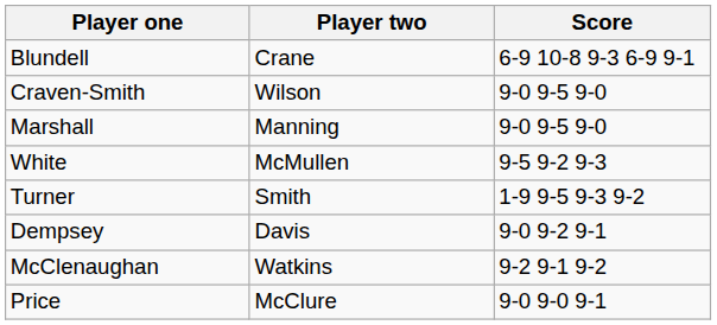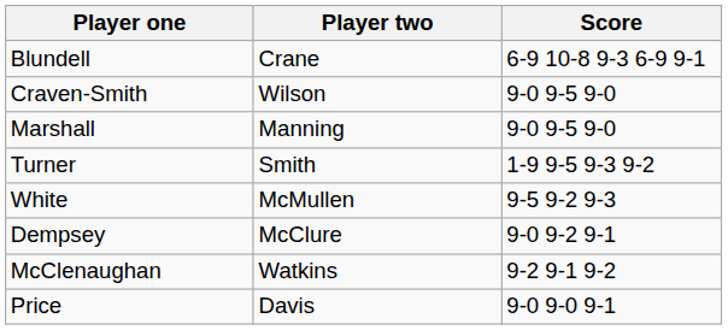 <table class="wikitable">
 <tr>
 <th width=170>Player one</th>
 <th width=170>Player two</th>
 <th width=150>Score</th>
 </tr>
 <tr>
 <td> Blundell</td>
 <td> Crane</td>
 <td>6-9 10-8 9-3 6-9 9-1</td>
 </tr>
 <tr>
 <td> Craven-Smith</td>
 <td> Wilson</td>
 <td>9-0 9-5 9-0</td>
 </tr>
 <tr>
 <td> Marshall</td>
 <td> Manning</td>
 <td>9-0 9-5 9-0</td>
 </tr>
 <tr>
+<td> Turner</td>
+<td> Smith</td>
+<td>1-9 9-5 9-3 9-2</td>
+</tr>
+<tr>
 <td> White</td>
 <td> McMullen</td>
 <td>9-5 9-2 9-3</td>
 </tr>
 <tr>
-<td> Turner</td>
-<td> Smith</td>
-<td>1-9 9-5 9-3 9-2</td>
-</tr>
-<tr>
 <td> Dempsey</td>
-<td> Davis</td>
+<td> McClure</td>
 <td>9-0 9-2 9-1</td>
 </tr>
 <tr>
 <td> McClenaughan</td>
 <td> Watkins</td>
 <td>9-2 9-1 9-2</td>
 </tr>
 <tr>
 <td> Price</td>
-<td> McClure</td>
+<td> Davis</td>
 <td>9-0 9-0 9-1</td>
 </tr>
 </table>
